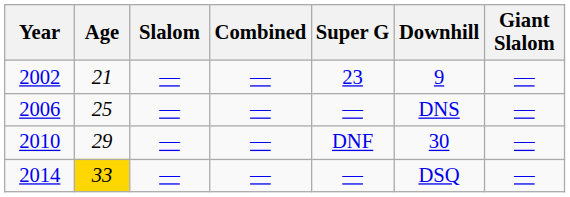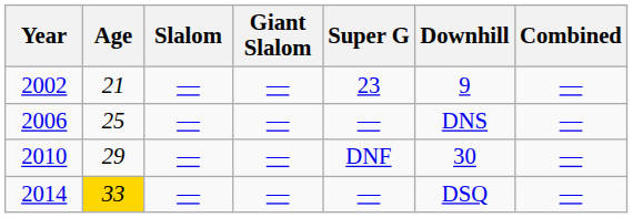 <table class=wikitable style="text-align:center">
 <tr>
 <th>  Year  </th>
 <th> Age </th>
 <th> Slalom </th>
-<th>Combined</th>
+<th> Giant <br> Slalom </th>
 <th>Super G</th>
 <th>Downhill</th>
-<th> Giant <br> Slalom </th>
+<th>Combined</th>
 </tr>
 <tr>
 <td><a href='#'>2002</a></td>
 <td><em>21</em></td>
 <td><a href='#'>—</a></td>
 <td><a href='#'>—</a></td>
 <td><a href='#'>23</a></td>
 <td><a href='#'>9</a></td>
 <td><a href='#'>—</a></td>
 </tr>
 <tr>
 <td><a href='#'>2006</a></td>
 <td><em>25</em></td>
 <td><a href='#'>—</a></td>
 <td><a href='#'>—</a></td>
 <td><a href='#'>—</a></td>
 <td><a href='#'>DNS</a></td>
 <td><a href='#'>—</a></td>
 </tr>
 <tr>
 <td><a href='#'>2010</a></td>
 <td><em>29</em></td>
 <td><a href='#'>—</a></td>
 <td><a href='#'>—</a></td>
 <td><a href='#'>DNF</a></td>
 <td><a href='#'>30</a></td>
 <td><a href='#'>—</a></td>
 </tr>
 <tr>
 <td><a href='#'>2014</a></td>
 <td style="background: gold;"><em>33</em></td>
 <td><a href='#'>—</a></td>
 <td><a href='#'>—</a></td>
 <td><a href='#'>—</a></td>
 <td><a href='#'>DSQ</a></td>
 <td><a href='#'>—</a></td>
 </tr>
 </table>
